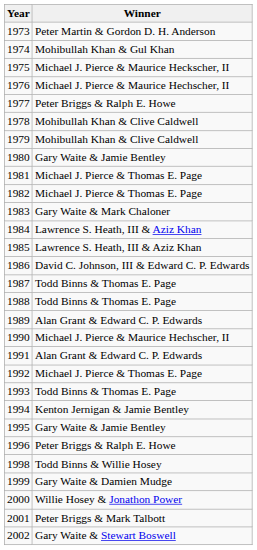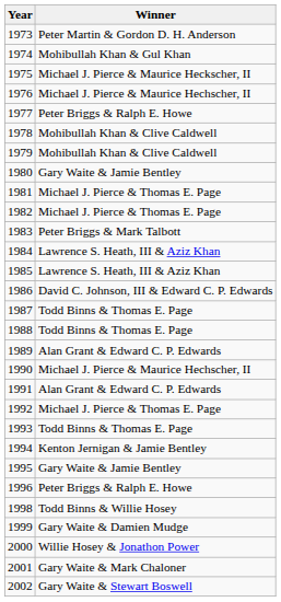 <table class="wikitable">
 <tr style="text-align:center; background:#f0f0f0;">
 <td><strong>Year</strong></td>
 <td><strong>Winner</strong></td>
 </tr>
 <tr>
 <td>1973</td>
 <td>Peter Martin & Gordon D. H. Anderson</td>
 </tr>
 <tr>
 <td>1974</td>
 <td>Mohibullah Khan & Gul Khan</td>
 </tr>
 <tr>
 <td>1975</td>
 <td>Michael J. Pierce & Maurice Heckscher, II</td>
 </tr>
 <tr>
 <td>1976</td>
 <td>Michael J. Pierce & Maurice Hechscher, II</td>
 </tr>
 <tr>
 <td>1977</td>
 <td>Peter Briggs & Ralph E. Howe</td>
 </tr>
 <tr>
 <td>1978</td>
 <td>Mohibullah Khan & Clive Caldwell</td>
 </tr>
 <tr>
 <td>1979</td>
 <td>Mohibullah Khan & Clive Caldwell</td>
 </tr>
 <tr>
 <td>1980</td>
 <td>Gary Waite & Jamie Bentley</td>
 </tr>
 <tr>
 <td>1981</td>
 <td>Michael J. Pierce & Thomas E. Page</td>
 </tr>
 <tr>
 <td>1982</td>
 <td>Michael J. Pierce & Thomas E. Page</td>
 </tr>
 <tr>
 <td>1983</td>
-<td>Gary Waite & Mark Chaloner</td>
+<td>Peter Briggs & Mark Talbott</td>
 </tr>
 <tr>
 <td>1984</td>
 <td>Lawrence S. Heath, III & <a href='#'>Aziz Khan</a></td>
 </tr>
 <tr>
 <td>1985</td>
 <td>Lawrence S. Heath, III & Aziz Khan</td>
 </tr>
 <tr>
 <td>1986</td>
 <td>David C. Johnson, III & Edward C. P. Edwards</td>
 </tr>
 <tr>
 <td>1987</td>
 <td>Todd Binns & Thomas E. Page</td>
 </tr>
 <tr>
 <td>1988</td>
 <td>Todd Binns & Thomas E. Page</td>
 </tr>
 <tr>
 <td>1989</td>
 <td>Alan Grant & Edward C. P. Edwards</td>
 </tr>
 <tr>
 <td>1990</td>
 <td>Michael J. Pierce & Maurice Hechscher, II</td>
 </tr>
 <tr>
 <td>1991</td>
 <td>Alan Grant & Edward C. P. Edwards</td>
 </tr>
 <tr>
 <td>1992</td>
 <td>Michael J. Pierce & Thomas E. Page</td>
 </tr>
 <tr>
 <td>1993</td>
 <td>Todd Binns & Thomas E. Page</td>
 </tr>
 <tr>
 <td>1994</td>
 <td>Kenton Jernigan & Jamie Bentley</td>
 </tr>
 <tr>
 <td>1995</td>
 <td>Gary Waite & Jamie Bentley</td>
 </tr>
 <tr>
 <td>1996</td>
 <td>Peter Briggs & Ralph E. Howe</td>
 </tr>
 <tr>
 <td>1998</td>
 <td>Todd Binns &  Willie Hosey</td>
 </tr>
 <tr>
 <td>1999</td>
 <td>Gary Waite & Damien Mudge</td>
 </tr>
 <tr>
 <td>2000</td>
 <td>Willie Hosey & <a href='#'>Jonathon Power</a></td>
 </tr>
 <tr>
 <td>2001</td>
-<td>Peter Briggs & Mark Talbott</td>
+<td>Gary Waite & Mark Chaloner</td>
 </tr>
 <tr>
 <td>2002</td>
 <td>Gary Waite & <a href='#'>Stewart Boswell</a></td>
 </tr>
 </table>
